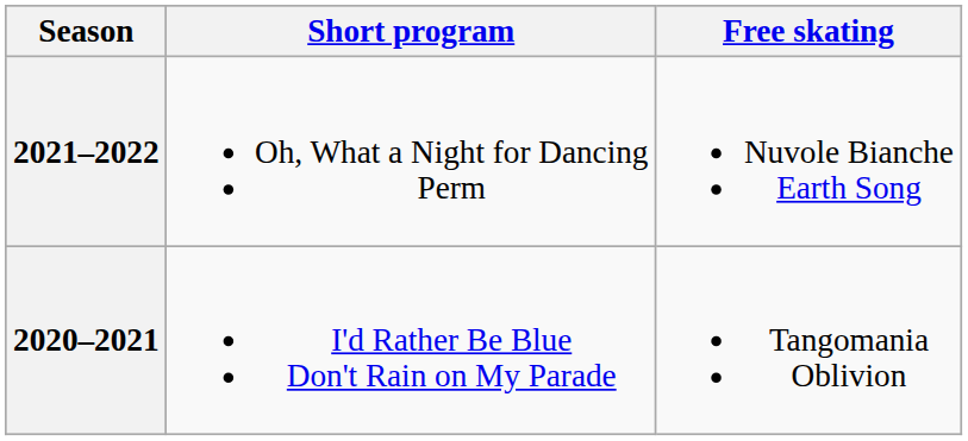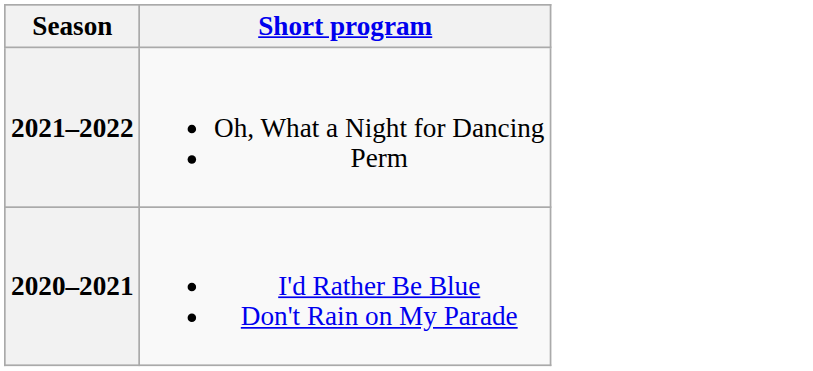 <table class=wikitable style=text-align:center>
 <tr>
 <th>Season</th>
 <th><a href='#'>Short program</a></th>
-<th><a href='#'>Free skating</a></th>
 </tr>
 <tr>
 <th>2021–2022 <br></th>
 <td><br><ul><li> Oh, What a Night for Dancing <br> </li><li> Perm <br> </li></ul></td>
-<td><br><ul><li>Nuvole Bianche <br> </li><li><a href='#'>Earth Song</a> <br> </li></ul></td>
 </tr>
 <tr>
 <th>2020–2021 <br></th>
 <td><br><ul><li><a href='#'>I'd Rather Be Blue</a></li><li><a href='#'>Don't Rain on My Parade</a> <br> </li></ul></td>
-<td><br><ul><li>Tangomania <br> </li><li>Oblivion <br> </li></ul></td>
 </tr>
 </table>
